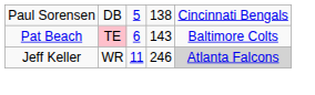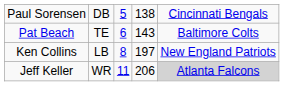 <table class=wikitable style="text-align:center">
 <tr>
 <td>Paul Sorensen</td>
 <td>DB</td>
 <td><a href='#'>5</a></td>
 <td>138</td>
 <td><a href='#'>Cincinnati Bengals</a></td>
 </tr>
 <tr>
 <td><a href='#'>Pat Beach</a></td>
-<td style="background: pink;">TE</td>
+<td>TE</td>
 <td><a href='#'>6</a></td>
 <td>143</td>
 <td><a href='#'>Baltimore Colts</a></td>
 </tr>
 <tr>
+<td>Ken Collins</td>
+<td>LB</td>
+<td><a href='#'>8</a></td>
+<td>197</td>
+<td><a href='#'>New England Patriots</a></td>
+</tr>
+<tr>
 <td>Jeff Keller</td>
 <td>WR</td>
 <td><a href='#'>11</a></td>
-<td>246</td>
+<td>206</td>
 <td style="background: lightgrey;"><a href='#'>Atlanta Falcons</a></td>
 </tr>
 </table>
